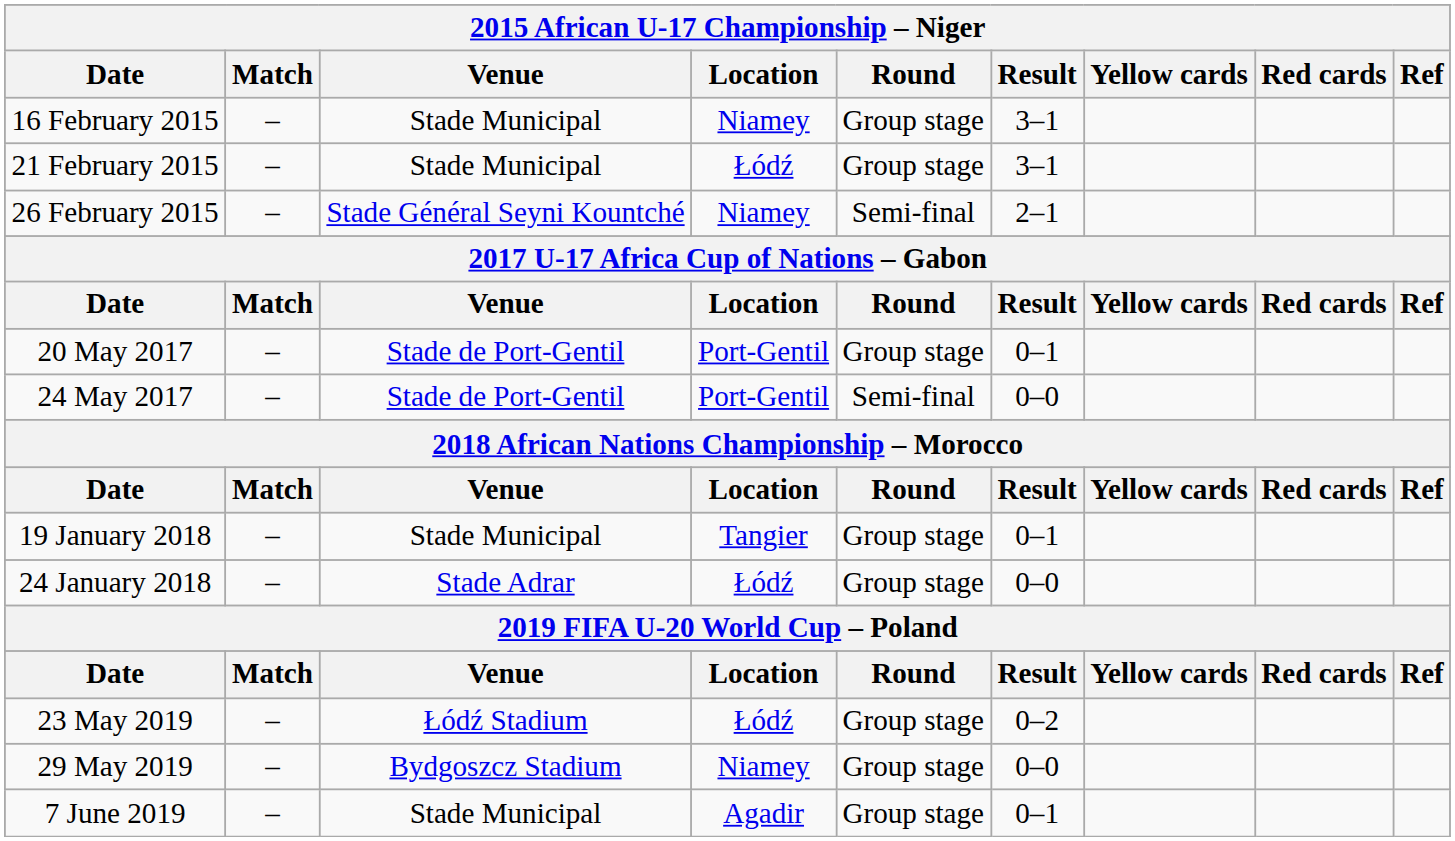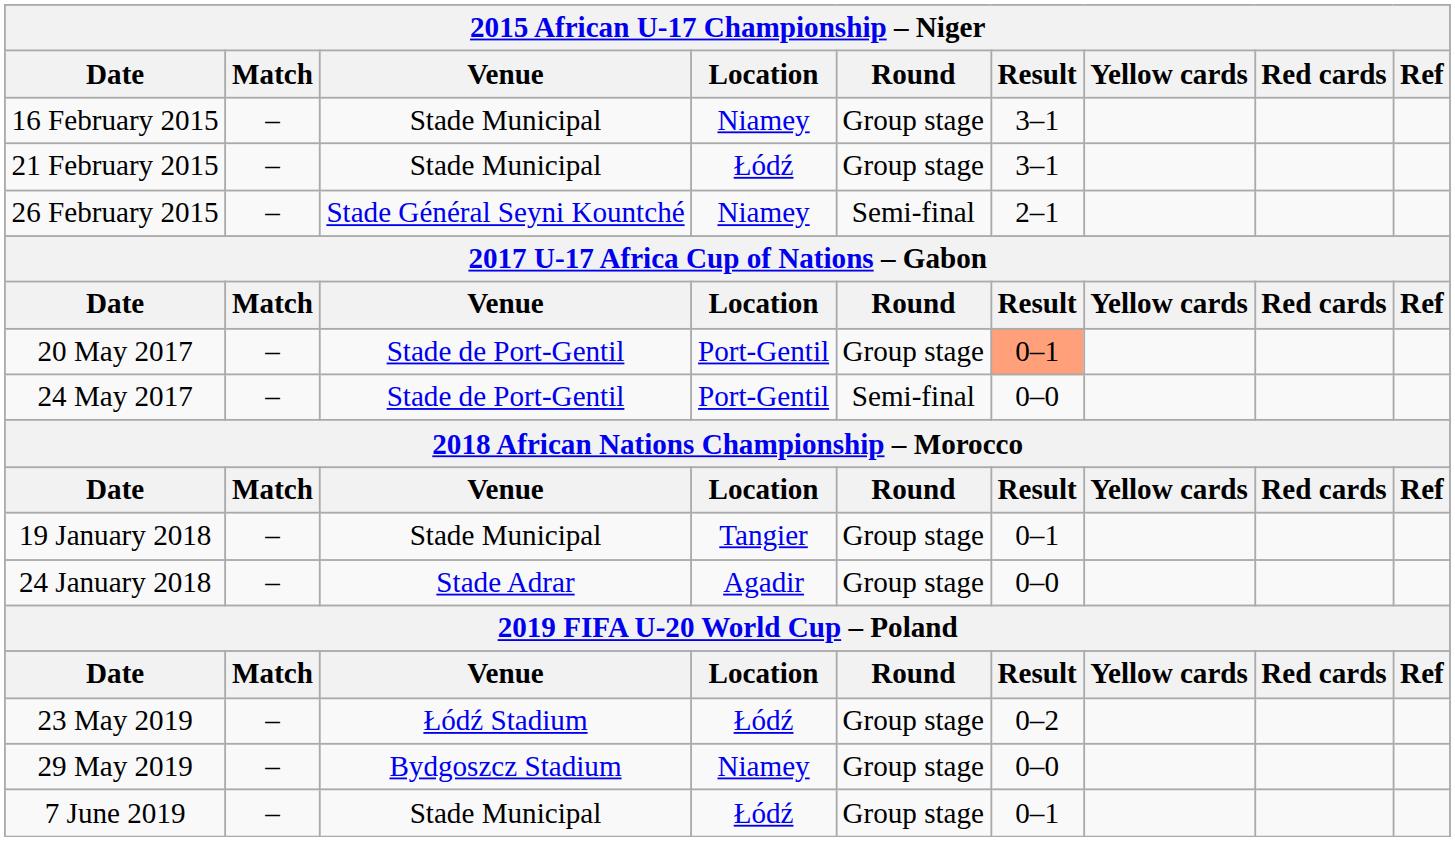 <table class="wikitable" style="text-align:center" font-size:small;">
 <tr>
 <th colspan=9><a href='#'>2015 African U-17 Championship</a> – Niger</th>
 </tr>
 <tr>
 <th>Date</th>
 <th>Match</th>
 <th>Venue</th>
 <th>Location</th>
 <th>Round</th>
 <th>Result</th>
 <th>Yellow cards</th>
 <th>Red cards</th>
 <th>Ref</th>
 </tr>
 <tr>
 <td>16 February 2015</td>
 <td> – </td>
 <td>Stade Municipal</td>
 <td><a href='#'>Niamey</a></td>
 <td>Group stage</td>
 <td>3–1</td>
 <td></td>
 <td></td>
 <td></td>
 </tr>
 <tr>
 <td>21 February 2015</td>
 <td> – </td>
 <td>Stade Municipal</td>
 <td><a href='#'>Łódź</a></td>
 <td>Group stage</td>
 <td>3–1</td>
 <td></td>
 <td></td>
 <td></td>
 </tr>
 <tr>
 <td>26 February 2015</td>
 <td> – </td>
 <td><a href='#'>Stade Général Seyni Kountché</a></td>
 <td><a href='#'>Niamey</a></td>
 <td>Semi-final</td>
 <td>2–1</td>
 <td></td>
 <td></td>
 <td></td>
 </tr>
 <tr>
 <th colspan=9><a href='#'>2017 U-17 Africa Cup of Nations</a> – Gabon</th>
 </tr>
 <tr>
 <th>Date</th>
 <th>Match</th>
 <th>Venue</th>
 <th>Location</th>
 <th>Round</th>
 <th>Result</th>
 <th>Yellow cards</th>
 <th>Red cards</th>
 <th>Ref</th>
 </tr>
 <tr>
 <td>20 May 2017</td>
 <td> – </td>
 <td><a href='#'>Stade de Port-Gentil</a></td>
 <td><a href='#'>Port-Gentil</a></td>
 <td>Group stage</td>
-<td>0–1</td>
+<td style="background: lightsalmon;">0–1</td>
 <td></td>
 <td></td>
 <td></td>
 </tr>
 <tr>
 <td>24 May 2017</td>
 <td> – </td>
 <td><a href='#'>Stade de Port-Gentil</a></td>
 <td><a href='#'>Port-Gentil</a></td>
 <td>Semi-final</td>
 <td>0–0 </td>
 <td></td>
 <td></td>
 <td></td>
 </tr>
 <tr>
 <th colspan=9><a href='#'>2018 African Nations Championship</a> – Morocco</th>
 </tr>
 <tr>
 <th>Date</th>
 <th>Match</th>
 <th>Venue</th>
 <th>Location</th>
 <th>Round</th>
 <th>Result</th>
 <th>Yellow cards</th>
 <th>Red cards</th>
 <th>Ref</th>
 </tr>
 <tr>
 <td>19 January 2018</td>
 <td> – </td>
 <td>Stade Municipal</td>
 <td><a href='#'>Tangier</a></td>
 <td>Group stage</td>
 <td>0–1</td>
 <td></td>
 <td></td>
 <td></td>
 </tr>
 <tr>
 <td>24 January 2018</td>
 <td> – </td>
 <td><a href='#'>Stade Adrar</a></td>
-<td><a href='#'>Łódź</a></td>
+<td><a href='#'>Agadir</a></td>
 <td>Group stage</td>
 <td>0–0</td>
 <td></td>
 <td></td>
 <td></td>
 </tr>
 <tr>
 <th colspan=9><a href='#'>2019 FIFA U-20 World Cup</a> – Poland</th>
 </tr>
 <tr>
 <th>Date</th>
 <th>Match</th>
 <th>Venue</th>
 <th>Location</th>
 <th>Round</th>
 <th>Result</th>
 <th>Yellow cards</th>
 <th>Red cards</th>
 <th>Ref</th>
 </tr>
 <tr>
 <td>23 May 2019</td>
 <td> – </td>
 <td><a href='#'>Łódź Stadium</a></td>
 <td><a href='#'>Łódź</a></td>
 <td>Group stage</td>
 <td>0–2</td>
 <td></td>
 <td></td>
 <td></td>
 </tr>
 <tr>
 <td>29 May 2019</td>
 <td> – </td>
 <td><a href='#'>Bydgoszcz Stadium</a></td>
 <td><a href='#'>Niamey</a></td>
 <td>Group stage</td>
 <td>0–0</td>
 <td></td>
 <td></td>
 <td></td>
 </tr>
 <tr>
 <td>7 June 2019</td>
 <td> – </td>
 <td>Stade Municipal</td>
-<td><a href='#'>Agadir</a></td>
+<td><a href='#'>Łódź</a></td>
 <td>Group stage</td>
 <td>0–1</td>
 <td></td>
 <td></td>
 <td></td>
 </tr>
 </table>
